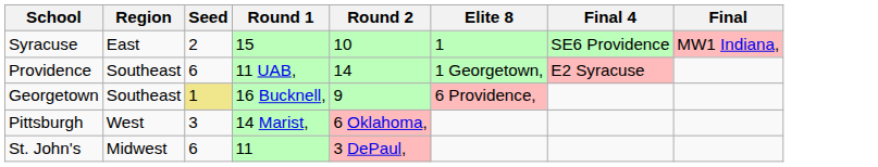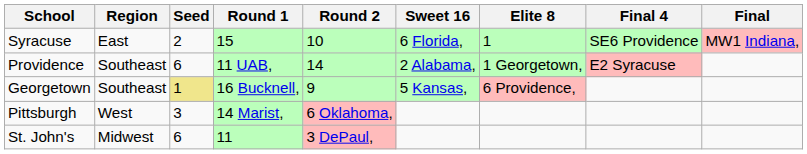 <table class="wikitable">
 <tr>
 <th>School</th>
 <th>Region</th>
 <th>Seed</th>
 <th>Round 1</th>
 <th>Round 2</th>
+<th>Sweet 16</th>
 <th>Elite 8</th>
 <th>Final 4</th>
 <th>Final</th>
 </tr>
 <tr>
 <td>Syracuse</td>
 <td>East</td>
 <td>2</td>
 <td style="background:#bfb;">15  </td>
 <td style="background:#bfb;">10  </td>
+<td style="background:#bfb;">6 <a href='#'>Florida</a>, </td>
 <td style="background:#bfb;">1  </td>
 <td style="background:#bfb;">SE6 Providence </td>
 <td style="background:#fbb;">MW1 <a href='#'>Indiana</a>, </td>
 </tr>
 <tr>
 <td>Providence</td>
 <td>Southeast</td>
 <td>6</td>
 <td style="background:#bfb;">11 <a href='#'>UAB</a>, </td>
 <td style="background:#bfb;">14  </td>
+<td style="background:#bfb;">2 <a href='#'>Alabama</a>, </td>
 <td style="background:#bfb;">1 Georgetown, </td>
 <td style="background:#fbb;">E2 Syracuse </td>
 <td></td>
 </tr>
 <tr>
 <td>Georgetown</td>
 <td>Southeast</td>
 <td style="background: khaki;">1</td>
 <td style="background:#bfb;">16 <a href='#'>Bucknell</a>, </td>
 <td style="background:#bfb;">9  </td>
+<td style="background:#bfb;">5 <a href='#'>Kansas</a>, </td>
 <td style="background:#fbb;">6 Providence, </td>
 <td></td>
 <td></td>
 </tr>
 <tr>
 <td>Pittsburgh</td>
 <td>West</td>
 <td>3</td>
 <td style="background:#bfb;">14 <a href='#'>Marist</a>, </td>
 <td style="background:#fbb;">6 <a href='#'>Oklahoma</a>, </td>
 <td></td>
 <td></td>
 <td></td>
+<td></td>
 </tr>
 <tr>
 <td>St. John's</td>
 <td>Midwest</td>
 <td>6</td>
 <td style="background:#bfb;">11  </td>
 <td style="background:#fbb;">3 <a href='#'>DePaul</a>, </td>
 <td></td>
 <td></td>
 <td></td>
+<td></td>
 </tr>
 </table>
